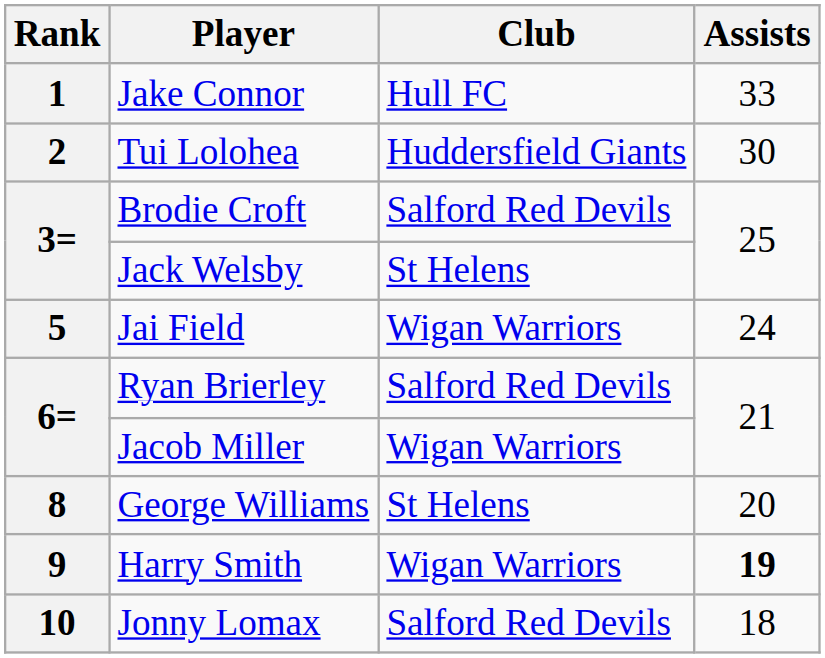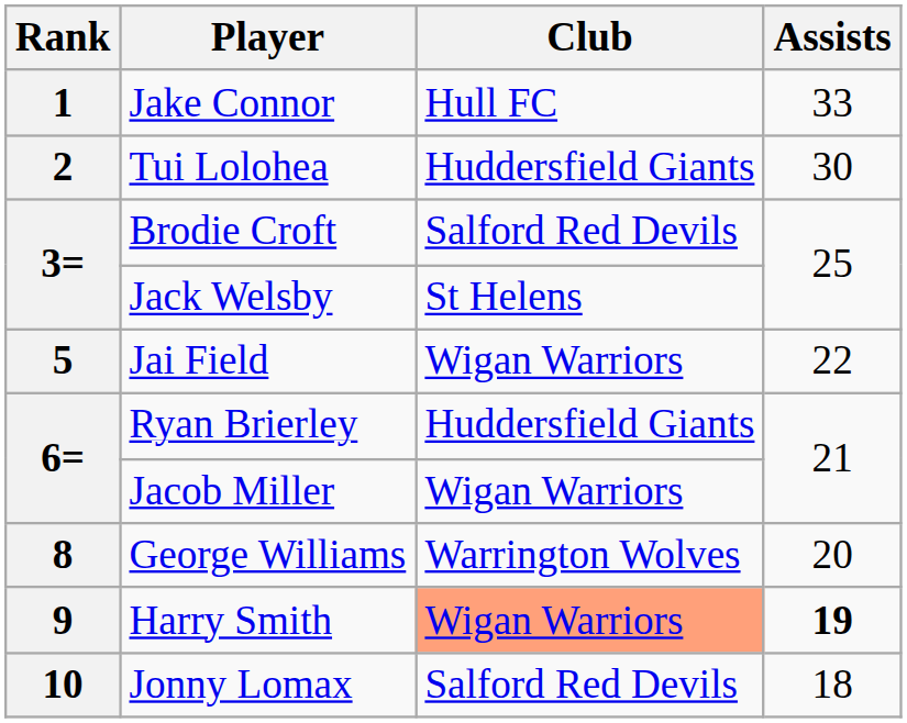 <table class="wikitable" style="text-align:center">
 <tr>
 <th>Rank</th>
 <th>Player</th>
 <th>Club</th>
 <th>Assists</th>
 </tr>
 <tr>
 <th>1</th>
 <td align="left"> <a href='#'>Jake Connor</a></td>
 <td align="left"> <a href='#'>Hull FC</a></td>
 <td>33</td>
 </tr>
 <tr>
 <th>2</th>
 <td align="left"> <a href='#'>Tui Lolohea</a></td>
 <td align="left"> <a href='#'>Huddersfield Giants</a></td>
 <td>30</td>
 </tr>
 <tr>
 <th Rowspan=2>3=</th>
 <td align="left"> <a href='#'>Brodie Croft</a></td>
 <td align="left"> <a href='#'>Salford Red Devils</a></td>
 <td Rowspan=2>25</td>
 </tr>
 <tr>
 <td align="left"> <a href='#'>Jack Welsby</a></td>
 <td align="left"> <a href='#'>St Helens</a></td>
 </tr>
 <tr>
 <th>5</th>
 <td align="left"> <a href='#'>Jai Field</a></td>
 <td align="left"> <a href='#'>Wigan Warriors</a></td>
-<td>24</td>
+<td>22</td>
 </tr>
 <tr>
 <th Rowspan=2>6=</th>
 <td align="left"> <a href='#'>Ryan Brierley</a></td>
-<td align="left"> <a href='#'>Salford Red Devils</a></td>
+<td align="left"> <a href='#'>Huddersfield Giants</a></td>
 <td rowspan=2>21</td>
 </tr>
 <tr>
 <td align="left"> <a href='#'>Jacob Miller</a></td>
 <td align="left"> <a href='#'>Wigan Warriors</a></td>
 </tr>
 <tr>
 <th>8</th>
 <td align="left"> <a href='#'>George Williams</a></td>
-<td align="left"> <a href='#'>St Helens</a></td>
+<td align="left"> <a href='#'>Warrington Wolves</a></td>
 <td>20</td>
 </tr>
 <tr>
 <th>9</th>
 <td align="left"> <a href='#'>Harry Smith</a></td>
-<td align="left"> <a href='#'>Wigan Warriors</a></td>
+<td align="left" style="background: lightsalmon;"> <a href='#'>Wigan Warriors</a></td>
 <td><strong>19</strong></td>
 </tr>
 <tr>
 <th>10</th>
 <td align="left"> <a href='#'>Jonny Lomax</a></td>
 <td align="left"> <a href='#'>Salford Red Devils</a></td>
 <td>18</td>
 </tr>
 </table>
